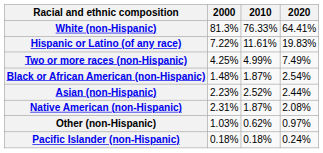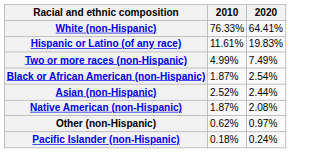 <table class="wikitable sortable collapsible" style="font-size: 90%;">
 <tr>
 <th>Racial and ethnic composition</th>
-<th>2000</th>
 <th>2010</th>
 <th>2020</th>
 </tr>
 <tr>
 <th><a href='#'>White (non-Hispanic)</a></th>
-<td>81.3%</td>
 <td>76.33%</td>
 <td>64.41%</td>
 </tr>
 <tr>
 <th><a href='#'>Hispanic or Latino (of any race)</a></th>
-<td>7.22%</td>
 <td>11.61%</td>
 <td>19.83%</td>
 </tr>
 <tr>
 <th><a href='#'>Two or more races (non-Hispanic)</a></th>
-<td>4.25%</td>
 <td>4.99%</td>
 <td>7.49%</td>
 </tr>
 <tr>
 <th><a href='#'>Black or African American (non-Hispanic)</a></th>
-<td>1.48%</td>
 <td>1.87%</td>
 <td>2.54%</td>
 </tr>
 <tr>
 <th><a href='#'>Asian (non-Hispanic)</a></th>
-<td>2.23%</td>
 <td>2.52%</td>
 <td>2.44%</td>
 </tr>
 <tr>
 <th><a href='#'>Native American (non-Hispanic)</a></th>
-<td>2.31%</td>
 <td>1.87%</td>
 <td>2.08%</td>
 </tr>
 <tr>
 <th>Other (non-Hispanic)</th>
-<td>1.03%</td>
 <td>0.62%</td>
 <td>0.97%</td>
 </tr>
 <tr>
 <th><a href='#'>Pacific Islander (non-Hispanic)</a></th>
 <td>0.18%</td>
-<td>0.18%</td>
 <td>0.24%</td>
 </tr>
 </table>
